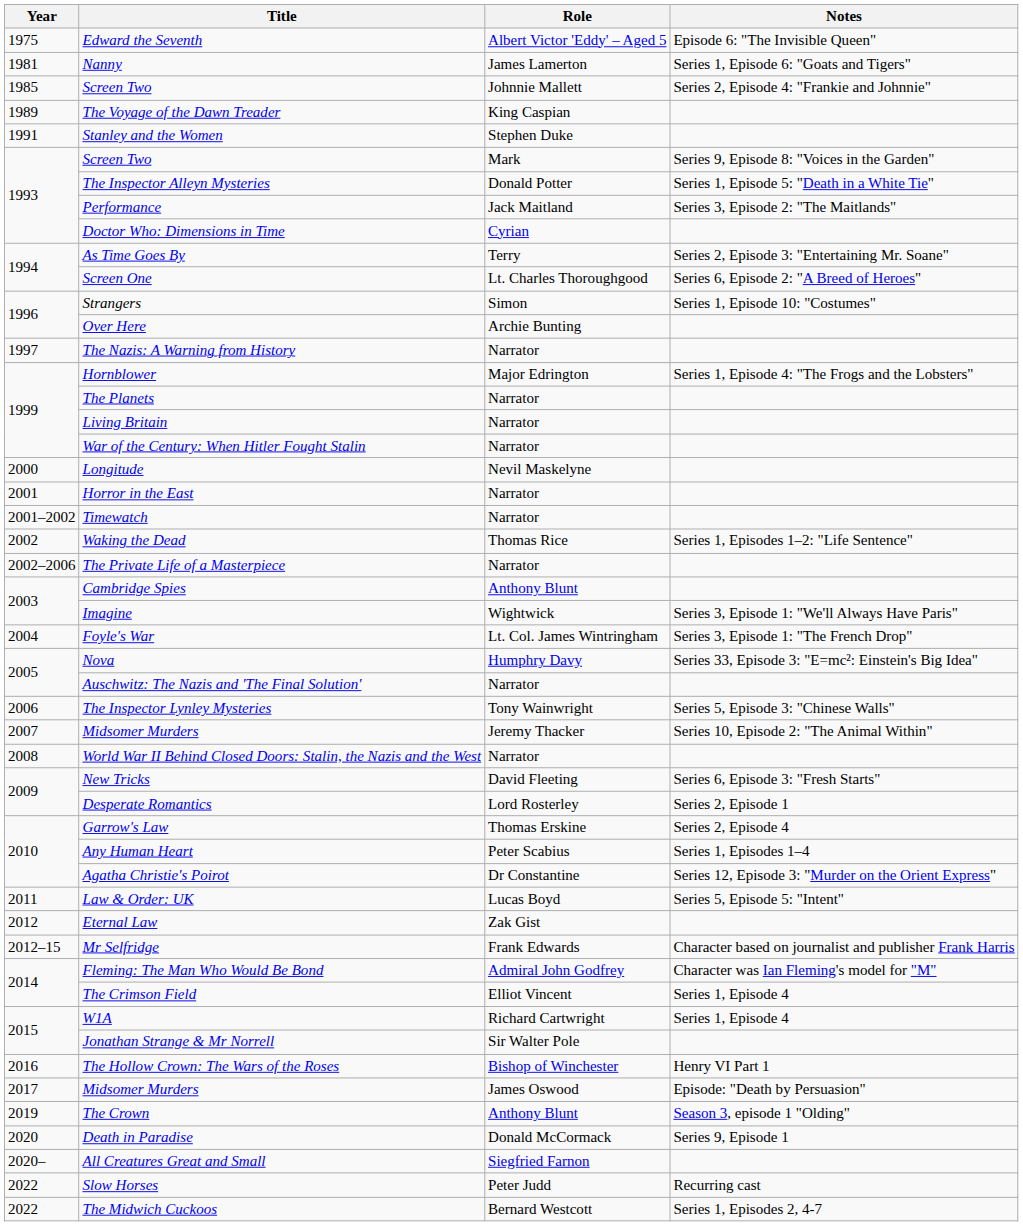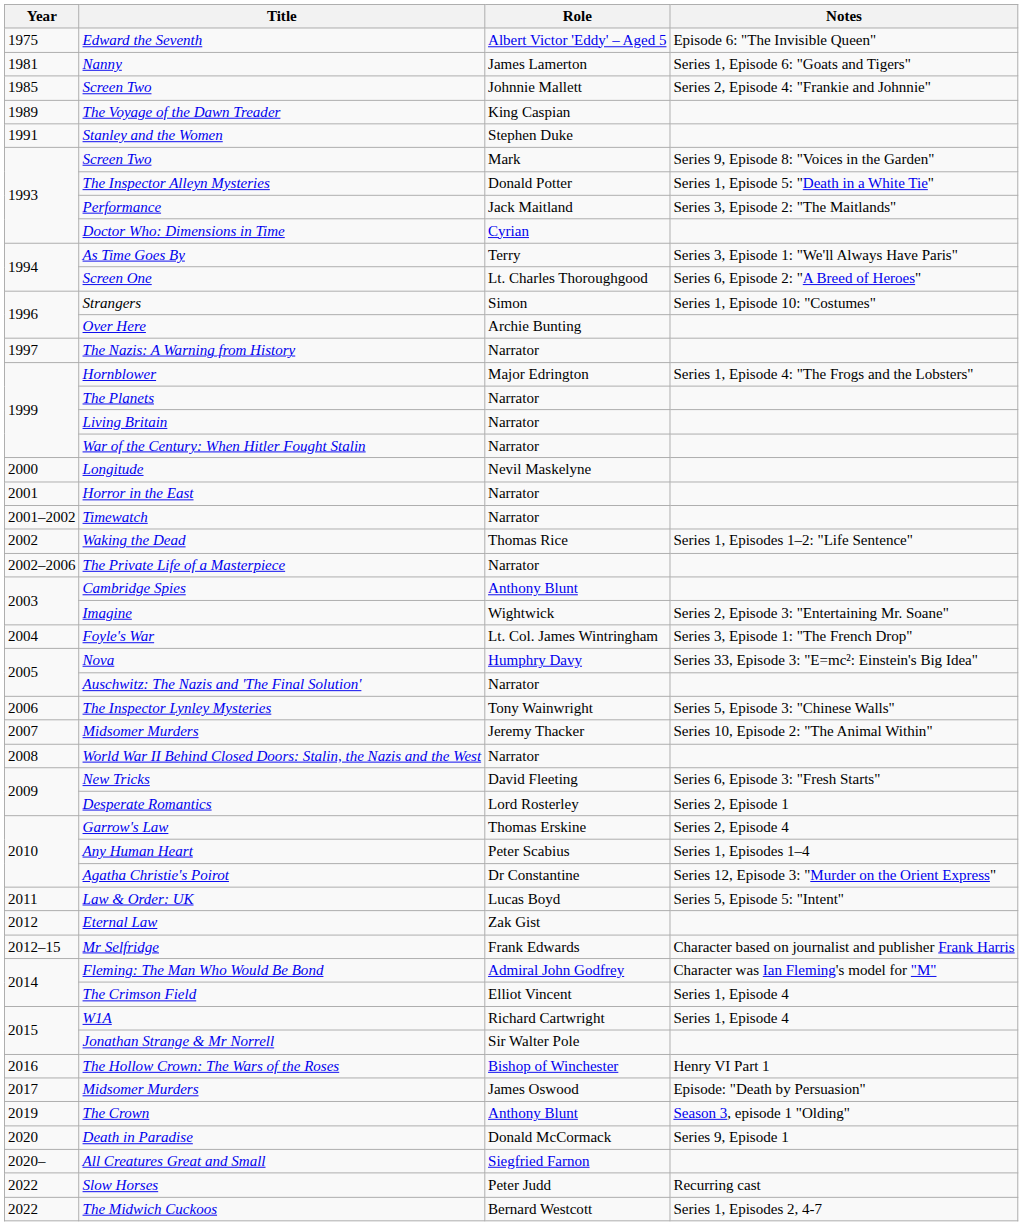 <table class="wikitable">
 <tr>
 <th>Year</th>
 <th>Title</th>
 <th>Role</th>
 <th>Notes</th>
 </tr>
 <tr>
 <td>1975</td>
 <td><em><a href='#'>Edward the Seventh</a></em></td>
 <td><a href='#'>Albert Victor 'Eddy' – Aged 5</a></td>
 <td>Episode 6: "The Invisible Queen"</td>
 </tr>
 <tr>
 <td>1981</td>
 <td><em><a href='#'>Nanny</a></em></td>
 <td>James Lamerton</td>
 <td>Series 1, Episode 6: "Goats and Tigers"</td>
 </tr>
 <tr>
 <td>1985</td>
 <td><em><a href='#'>Screen Two</a></em></td>
 <td>Johnnie Mallett</td>
 <td>Series 2, Episode 4: "Frankie and Johnnie"</td>
 </tr>
 <tr>
 <td>1989</td>
 <td><em><a href='#'>The Voyage of the Dawn Treader</a></em></td>
 <td>King Caspian</td>
 <td></td>
 </tr>
 <tr>
 <td>1991</td>
 <td><em><a href='#'>Stanley and the Women</a></em></td>
 <td>Stephen Duke</td>
 <td></td>
 </tr>
 <tr>
 <td rowspan="4">1993</td>
 <td><em><a href='#'>Screen Two</a></em></td>
 <td>Mark</td>
 <td>Series 9, Episode 8: "Voices in the Garden"</td>
 </tr>
 <tr>
 <td><em><a href='#'>The Inspector Alleyn Mysteries</a></em></td>
 <td>Donald Potter</td>
 <td>Series 1, Episode 5: "<a href='#'>Death in a White Tie</a>"</td>
 </tr>
 <tr>
 <td><em><a href='#'>Performance</a></em></td>
 <td>Jack Maitland</td>
 <td>Series 3, Episode 2: "The Maitlands"</td>
 </tr>
 <tr>
 <td><em><a href='#'>Doctor Who: Dimensions in Time</a></em></td>
 <td><a href='#'>Cyrian</a></td>
 <td></td>
 </tr>
 <tr>
 <td rowspan="2">1994</td>
 <td><em><a href='#'>As Time Goes By</a></em></td>
 <td>Terry</td>
-<td>Series 2, Episode 3: "Entertaining Mr. Soane"</td>
+<td>Series 3, Episode 1: "We'll Always Have Paris"</td>
 </tr>
 <tr>
 <td><em><a href='#'>Screen One</a></em></td>
 <td>Lt. Charles Thoroughgood</td>
 <td>Series 6, Episode 2: "<a href='#'>A Breed of Heroes</a>"</td>
 </tr>
 <tr>
 <td rowspan="2">1996</td>
 <td><em>Strangers</em></td>
 <td>Simon</td>
 <td>Series 1, Episode 10: "Costumes"</td>
 </tr>
 <tr>
 <td><em><a href='#'>Over Here</a></em></td>
 <td>Archie Bunting</td>
 <td></td>
 </tr>
 <tr>
 <td>1997</td>
 <td><em><a href='#'>The Nazis: A Warning from History</a></em></td>
 <td>Narrator</td>
 <td></td>
 </tr>
 <tr>
 <td rowspan="4">1999</td>
 <td><em><a href='#'>Hornblower</a></em></td>
 <td>Major Edrington</td>
 <td>Series 1, Episode 4: "The Frogs and the Lobsters"</td>
 </tr>
 <tr>
 <td><em><a href='#'>The Planets</a></em></td>
 <td>Narrator</td>
 <td></td>
 </tr>
 <tr>
 <td><em><a href='#'>Living Britain</a></em></td>
 <td>Narrator</td>
 <td></td>
 </tr>
 <tr>
 <td><em><a href='#'>War of the Century: When Hitler Fought Stalin</a></em></td>
 <td>Narrator</td>
 <td></td>
 </tr>
 <tr>
 <td>2000</td>
 <td><em><a href='#'>Longitude</a></em></td>
 <td>Nevil Maskelyne</td>
 <td></td>
 </tr>
 <tr>
 <td>2001</td>
 <td><em><a href='#'>Horror in the East</a></em></td>
 <td>Narrator</td>
 <td></td>
 </tr>
 <tr>
 <td>2001–2002</td>
 <td><em><a href='#'>Timewatch</a></em></td>
 <td>Narrator</td>
 <td></td>
 </tr>
 <tr>
 <td>2002</td>
 <td><em><a href='#'>Waking the Dead</a></em></td>
 <td>Thomas Rice</td>
 <td>Series 1, Episodes 1–2: "Life Sentence"</td>
 </tr>
 <tr>
 <td>2002–2006</td>
 <td><em><a href='#'>The Private Life of a Masterpiece</a></em></td>
 <td>Narrator</td>
 <td></td>
 </tr>
 <tr>
 <td rowspan="2">2003</td>
 <td><em><a href='#'>Cambridge Spies</a></em></td>
 <td><a href='#'>Anthony Blunt</a></td>
 <td></td>
 </tr>
 <tr>
 <td><em><a href='#'>Imagine</a></em></td>
 <td>Wightwick</td>
-<td>Series 3, Episode 1: "We'll Always Have Paris"</td>
+<td>Series 2, Episode 3: "Entertaining Mr. Soane"</td>
 </tr>
 <tr>
 <td>2004</td>
 <td><em><a href='#'>Foyle's War</a></em></td>
 <td>Lt. Col. James Wintringham</td>
 <td>Series 3, Episode 1: "The French Drop"</td>
 </tr>
 <tr>
 <td rowspan="2">2005</td>
 <td><em><a href='#'>Nova</a></em></td>
 <td><a href='#'>Humphry Davy</a></td>
 <td>Series 33, Episode 3: "E=mc²: Einstein's Big Idea"</td>
 </tr>
 <tr>
 <td><em><a href='#'>Auschwitz: The Nazis and 'The Final Solution'</a></em></td>
 <td>Narrator</td>
 <td></td>
 </tr>
 <tr>
 <td>2006</td>
 <td><em><a href='#'>The Inspector Lynley Mysteries</a></em></td>
 <td>Tony Wainwright</td>
 <td>Series 5, Episode 3: "Chinese Walls"</td>
 </tr>
 <tr>
 <td>2007</td>
 <td><em><a href='#'>Midsomer Murders</a></em></td>
 <td>Jeremy Thacker</td>
 <td>Series 10, Episode 2: "The Animal Within"</td>
 </tr>
 <tr>
 <td>2008</td>
 <td><em><a href='#'>World War II Behind Closed Doors: Stalin, the Nazis and the West</a></em></td>
 <td>Narrator</td>
 <td></td>
 </tr>
 <tr>
 <td rowspan="2">2009</td>
 <td><em><a href='#'>New Tricks</a></em></td>
 <td>David Fleeting</td>
 <td>Series 6, Episode 3: "Fresh Starts"</td>
 </tr>
 <tr>
 <td><em><a href='#'>Desperate Romantics</a></em></td>
 <td>Lord Rosterley</td>
 <td>Series 2, Episode 1</td>
 </tr>
 <tr>
 <td rowspan="3">2010</td>
 <td><em><a href='#'>Garrow's Law</a></em></td>
 <td>Thomas Erskine</td>
 <td>Series 2, Episode 4</td>
 </tr>
 <tr>
 <td><em><a href='#'>Any Human Heart</a></em></td>
 <td>Peter Scabius</td>
 <td>Series 1, Episodes 1–4</td>
 </tr>
 <tr>
 <td><em><a href='#'>Agatha Christie's Poirot</a></em></td>
 <td>Dr Constantine</td>
 <td>Series 12, Episode 3: "<a href='#'>Murder on the Orient Express</a>"</td>
 </tr>
 <tr>
 <td>2011</td>
 <td><em><a href='#'>Law & Order: UK</a></em></td>
 <td>Lucas Boyd</td>
 <td>Series 5, Episode 5: "Intent"</td>
 </tr>
 <tr>
 <td>2012</td>
 <td><em><a href='#'>Eternal Law</a></em></td>
 <td>Zak Gist</td>
 <td></td>
 </tr>
 <tr>
 <td>2012–15</td>
 <td><em><a href='#'>Mr Selfridge</a></em></td>
 <td>Frank Edwards</td>
 <td>Character based on journalist and publisher <a href='#'>Frank Harris</a></td>
 </tr>
 <tr>
 <td rowspan="2">2014</td>
 <td><em><a href='#'>Fleming: The Man Who Would Be Bond</a></em></td>
 <td><a href='#'>Admiral John Godfrey</a></td>
 <td>Character was <a href='#'>Ian Fleming</a>'s model for <a href='#'>"M"</a></td>
 </tr>
 <tr>
 <td><em><a href='#'>The Crimson Field</a></em></td>
 <td>Elliot Vincent</td>
 <td>Series 1, Episode 4</td>
 </tr>
 <tr>
 <td rowspan="2">2015</td>
 <td><em><a href='#'>W1A</a></em></td>
 <td>Richard Cartwright</td>
 <td>Series 1, Episode 4</td>
 </tr>
 <tr>
 <td><em><a href='#'>Jonathan Strange & Mr Norrell</a></em></td>
 <td>Sir Walter Pole</td>
 <td></td>
 </tr>
 <tr>
 <td rowspan="1">2016</td>
 <td><em><a href='#'>The Hollow Crown: The Wars of the Roses</a></em></td>
 <td><a href='#'>Bishop of Winchester</a></td>
 <td>Henry VI Part 1</td>
 </tr>
 <tr>
 <td>2017</td>
 <td><em><a href='#'>Midsomer Murders</a></em></td>
 <td>James Oswood</td>
 <td>Episode: "Death by Persuasion"</td>
 </tr>
 <tr>
 <td>2019</td>
 <td><em><a href='#'>The Crown</a></em></td>
 <td><a href='#'>Anthony Blunt</a></td>
 <td><a href='#'>Season 3</a>, episode 1 "Olding"</td>
 </tr>
 <tr>
 <td>2020</td>
 <td><em><a href='#'>Death in Paradise</a></em></td>
 <td>Donald McCormack</td>
 <td>Series 9, Episode 1</td>
 </tr>
 <tr>
 <td>2020–</td>
 <td><em><a href='#'>All Creatures Great and Small</a></em></td>
 <td><a href='#'>Siegfried Farnon</a></td>
 </tr>
 <tr>
 <td>2022</td>
 <td><em><a href='#'>Slow Horses</a></em></td>
 <td>Peter Judd</td>
 <td>Recurring cast</td>
 </tr>
 <tr>
 <td>2022</td>
 <td><em><a href='#'>The Midwich Cuckoos</a></em></td>
 <td>Bernard Westcott</td>
 <td>Series 1, Episodes 2, 4-7</td>
 </tr>
 </table>
